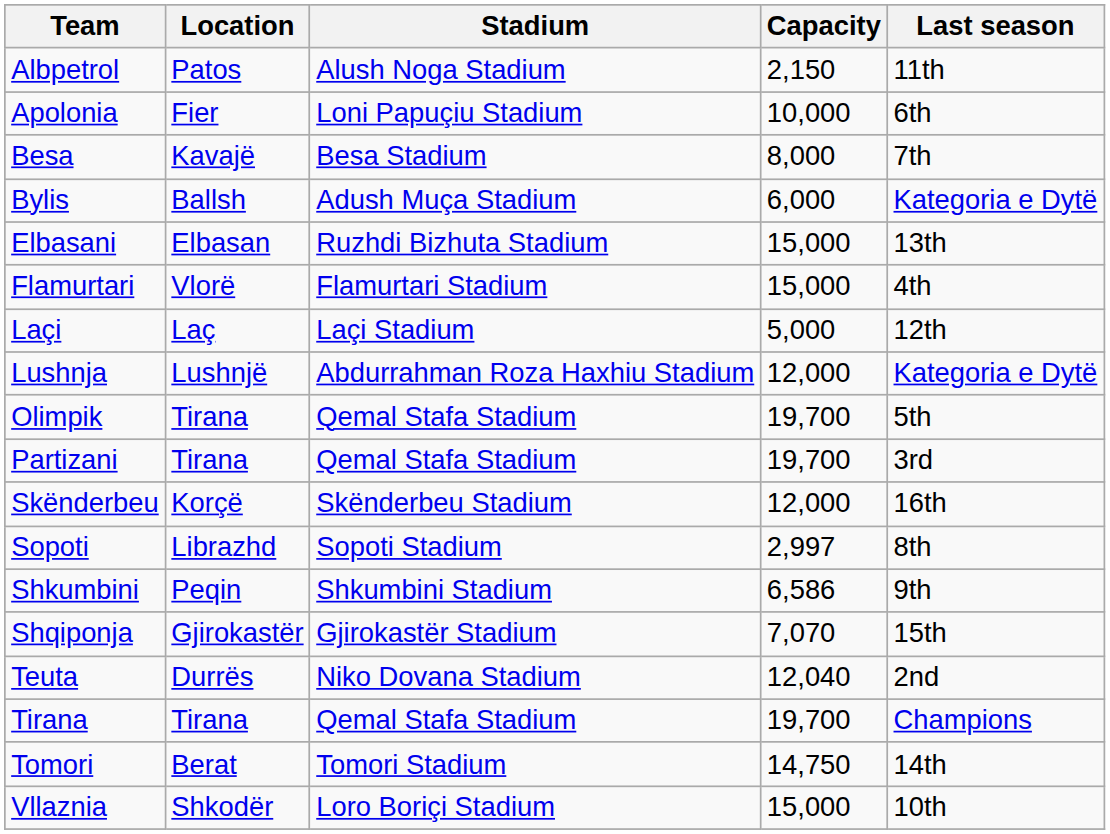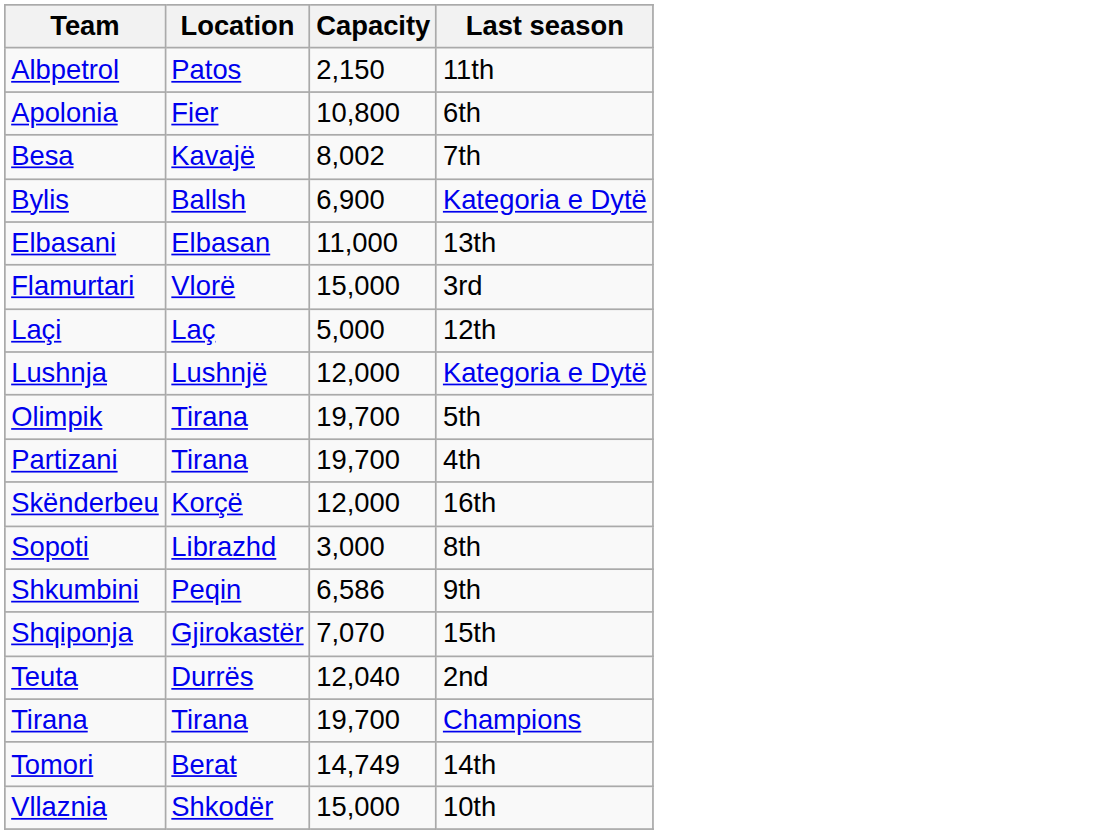 <table class="wikitable sortable">
 <tr>
 <th>Team</th>
 <th>Location</th>
-<th>Stadium</th>
 <th>Capacity</th>
 <th>Last season</th>
 </tr>
 <tr>
 <td><a href='#'>Albpetrol</a></td>
 <td><a href='#'>Patos</a></td>
-<td><a href='#'>Alush Noga Stadium</a></td>
 <td>2,150</td>
 <td>11th</td>
 </tr>
 <tr>
 <td><a href='#'>Apolonia</a></td>
 <td><a href='#'>Fier</a></td>
-<td><a href='#'>Loni Papuçiu Stadium</a></td>
-<td>10,000</td>
+<td>10,800</td>
 <td>6th</td>
 </tr>
 <tr>
 <td><a href='#'>Besa</a></td>
 <td><a href='#'>Kavajë</a></td>
-<td><a href='#'>Besa Stadium</a></td>
-<td>8,000</td>
+<td>8,002</td>
 <td>7th</td>
 </tr>
 <tr>
 <td><a href='#'>Bylis</a></td>
 <td><a href='#'>Ballsh</a></td>
-<td><a href='#'>Adush Muça Stadium</a></td>
-<td>6,000</td>
+<td>6,900</td>
 <td><a href='#'>Kategoria e Dytë</a></td>
 </tr>
 <tr>
 <td><a href='#'>Elbasani</a></td>
 <td><a href='#'>Elbasan</a></td>
-<td><a href='#'>Ruzhdi Bizhuta Stadium</a></td>
-<td>15,000</td>
+<td>11,000</td>
 <td>13th</td>
 </tr>
 <tr>
 <td><a href='#'>Flamurtari</a></td>
 <td><a href='#'>Vlorë</a></td>
-<td><a href='#'>Flamurtari Stadium</a></td>
 <td>15,000</td>
-<td>4th</td>
+<td>3rd</td>
 </tr>
 <tr>
 <td><a href='#'>Laçi</a></td>
 <td><a href='#'>Laç</a></td>
-<td><a href='#'>Laçi Stadium</a></td>
 <td>5,000</td>
 <td>12th</td>
 </tr>
 <tr>
 <td><a href='#'>Lushnja</a></td>
 <td><a href='#'>Lushnjë</a></td>
-<td><a href='#'>Abdurrahman Roza Haxhiu Stadium</a></td>
 <td>12,000</td>
 <td><a href='#'>Kategoria e Dytë</a></td>
 </tr>
 <tr>
 <td><a href='#'>Olimpik</a></td>
 <td><a href='#'>Tirana</a></td>
-<td><a href='#'>Qemal Stafa Stadium</a></td>
 <td>19,700</td>
 <td>5th</td>
 </tr>
 <tr>
 <td><a href='#'>Partizani</a></td>
 <td><a href='#'>Tirana</a></td>
-<td><a href='#'>Qemal Stafa Stadium</a></td>
 <td>19,700</td>
-<td>3rd</td>
+<td>4th</td>
 </tr>
 <tr>
 <td><a href='#'>Skënderbeu</a></td>
 <td><a href='#'>Korçë</a></td>
-<td><a href='#'>Skënderbeu Stadium</a></td>
 <td>12,000</td>
 <td>16th</td>
 </tr>
 <tr>
 <td><a href='#'>Sopoti</a></td>
 <td><a href='#'>Librazhd</a></td>
-<td><a href='#'>Sopoti Stadium</a></td>
-<td>2,997</td>
+<td>3,000</td>
 <td>8th</td>
 </tr>
 <tr>
 <td><a href='#'>Shkumbini</a></td>
 <td><a href='#'>Peqin</a></td>
-<td><a href='#'>Shkumbini Stadium</a></td>
 <td>6,586</td>
 <td>9th</td>
 </tr>
 <tr>
 <td><a href='#'>Shqiponja</a></td>
 <td><a href='#'>Gjirokastër</a></td>
-<td><a href='#'>Gjirokastër Stadium</a></td>
 <td>7,070</td>
 <td>15th</td>
 </tr>
 <tr>
 <td><a href='#'>Teuta</a></td>
 <td><a href='#'>Durrës</a></td>
-<td><a href='#'>Niko Dovana Stadium</a></td>
 <td>12,040</td>
 <td>2nd</td>
 </tr>
 <tr>
 <td><a href='#'>Tirana</a></td>
 <td><a href='#'>Tirana</a></td>
-<td><a href='#'>Qemal Stafa Stadium</a></td>
 <td>19,700</td>
 <td><a href='#'>Champions</a></td>
 </tr>
 <tr>
 <td><a href='#'>Tomori</a></td>
 <td><a href='#'>Berat</a></td>
-<td><a href='#'>Tomori Stadium</a></td>
-<td>14,750</td>
+<td>14,749</td>
 <td>14th</td>
 </tr>
 <tr>
 <td><a href='#'>Vllaznia</a></td>
 <td><a href='#'>Shkodër</a></td>
-<td><a href='#'>Loro Boriçi Stadium</a></td>
 <td>15,000</td>
 <td>10th</td>
 </tr>
 </table>
